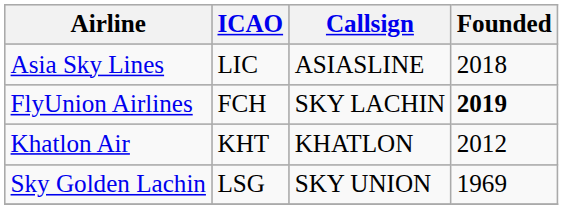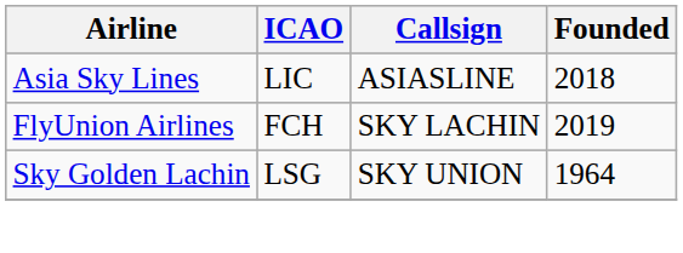 <table class="wikitable sortable">
 <tr valign="middle">
 <th>Airline</th>
 <th><a href='#'>ICAO</a></th>
 <th><a href='#'>Callsign</a></th>
 <th>Founded</th>
 </tr>
 <tr>
 <td><a href='#'>Asia Sky Lines</a></td>
 <td>LIC</td>
 <td>ASIASLINE</td>
 <td>2018</td>
 </tr>
 <tr>
 <td><a href='#'>FlyUnion Airlines</a></td>
 <td>FCH</td>
 <td>SKY LACHIN</td>
-<td><strong>2019</strong></td>
-</tr>
-<tr>
-<td><a href='#'>Khatlon Air</a></td>
-<td>KHT</td>
-<td>KHATLON</td>
-<td>2012</td>
+<td>2019</td>
 </tr>
 <tr>
 <td><a href='#'>Sky Golden Lachin</a></td>
 <td>LSG</td>
 <td>SKY UNION</td>
-<td>1969</td>
+<td>1964</td>
 </tr>
 <tr>
 </tr>
 </table>
